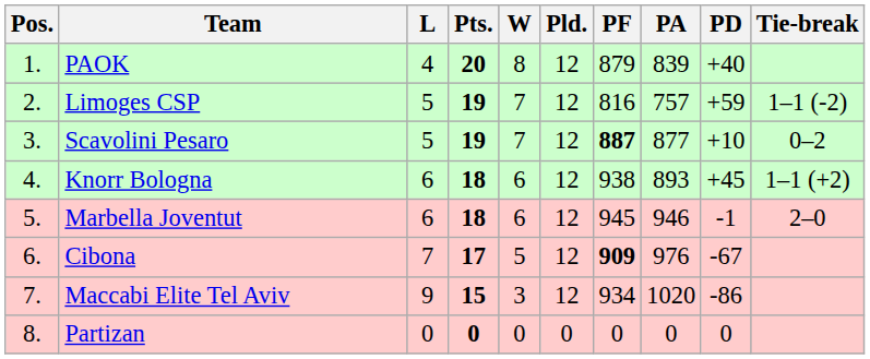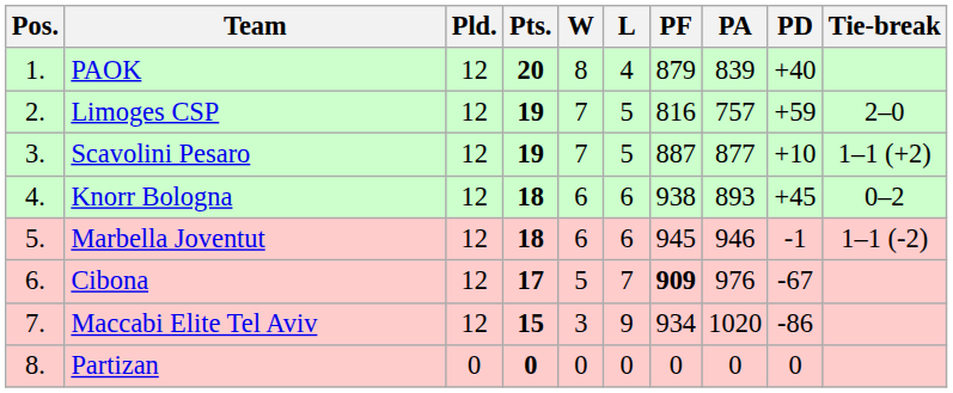 <table class="wikitable" style="text-align:center">
 <tr>
 <th width=15>Pos.</th>
 <th width=220>Team</th>
-<th width=20>L</th>
+<th width=20>Pld.</th>
 <th width=20>Pts.</th>
 <th width=20>W</th>
-<th width=20>Pld.</th>
+<th width=20>L</th>
 <th width=20>PF</th>
 <th width=20>PA</th>
 <th width=20>PD</th>
 <th>Tie-break</th>
 </tr>
 <tr style="background: #ccffcc;">
 <td>1.</td>
 <td align=left> <a href='#'>PAOK</a></td>
-<td>4</td>
+<td>12</td>
 <td><strong>20</strong></td>
 <td>8</td>
-<td>12</td>
+<td>4</td>
 <td>879</td>
 <td>839</td>
 <td>+40</td>
 <td></td>
 </tr>
 <tr style="background: #ccffcc;">
 <td>2.</td>
 <td align=left> <a href='#'>Limoges CSP</a></td>
-<td>5</td>
+<td>12</td>
 <td><strong>19</strong></td>
 <td>7</td>
-<td>12</td>
+<td>5</td>
 <td>816</td>
 <td>757</td>
 <td>+59</td>
-<td>1–1 (-2)</td>
+<td>2–0</td>
 </tr>
 <tr style="background: #ccffcc;">
 <td>3.</td>
 <td align=left> <a href='#'>Scavolini Pesaro</a></td>
-<td>5</td>
+<td>12</td>
 <td><strong>19</strong></td>
 <td>7</td>
-<td>12</td>
-<td><strong>887</strong></td>
+<td>5</td>
+<td>887</td>
 <td>877</td>
 <td>+10</td>
-<td>0–2</td>
+<td>1–1 (+2)</td>
 </tr>
 <tr style="background: #ccffcc;">
 <td>4.</td>
 <td align=left> <a href='#'>Knorr Bologna</a></td>
-<td>6</td>
+<td>12</td>
 <td><strong>18</strong></td>
 <td>6</td>
-<td>12</td>
+<td>6</td>
 <td>938</td>
 <td>893</td>
 <td>+45</td>
-<td>1–1 (+2)</td>
+<td>0–2</td>
 </tr>
 <tr style="background: #ffcccc;">
 <td>5.</td>
 <td align=left> <a href='#'>Marbella Joventut</a></td>
-<td>6</td>
+<td>12</td>
 <td><strong>18</strong></td>
 <td>6</td>
-<td>12</td>
+<td>6</td>
 <td>945</td>
 <td>946</td>
 <td>-1</td>
-<td>2–0</td>
+<td>1–1 (-2)</td>
 </tr>
 <tr style="background: #ffcccc;">
 <td>6.</td>
 <td align=left> <a href='#'>Cibona</a></td>
-<td>7</td>
+<td>12</td>
 <td><strong>17</strong></td>
 <td>5</td>
-<td>12</td>
+<td>7</td>
 <td><strong>909</strong></td>
 <td>976</td>
 <td>-67</td>
 <td></td>
 </tr>
 <tr style="background: #ffcccc;">
 <td>7.</td>
 <td align=left> <a href='#'>Maccabi Elite Tel Aviv</a></td>
-<td>9</td>
+<td>12</td>
 <td><strong>15</strong></td>
 <td>3</td>
-<td>12</td>
+<td>9</td>
 <td>934</td>
 <td>1020</td>
 <td>-86</td>
 <td></td>
 </tr>
 <tr style="background: #ffcccc;">
 <td>8.</td>
 <td align=left> <a href='#'>Partizan</a></td>
 <td>0</td>
 <td><strong>0</strong></td>
 <td>0</td>
 <td>0</td>
 <td>0</td>
 <td>0</td>
 <td>0</td>
 <td></td>
 </tr>
 </table>
